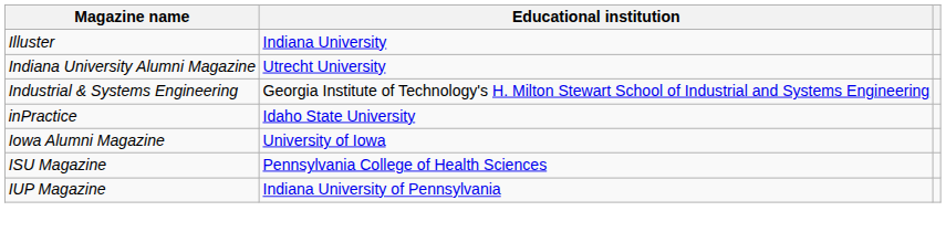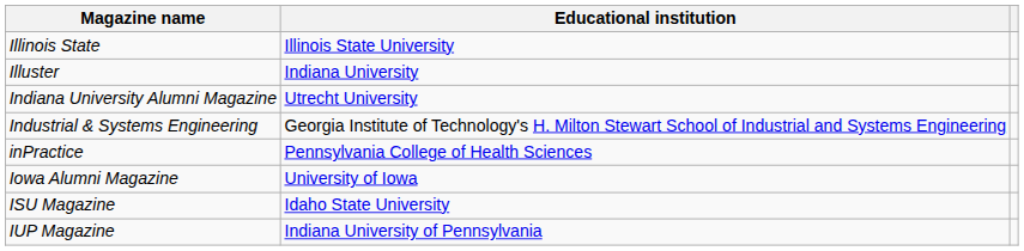 <table class="wikitable">
 <tr>
 <th>Magazine name</th>
 <th>Educational institution</th>
 <th></th>
+</tr>
+<tr>
+<td><em>Illinois State</em></td>
+<td><a href='#'>Illinois State University</a></td>
+<td></td>
 </tr>
 <tr>
 <td><em>Illuster</em></td>
 <td><a href='#'>Indiana University</a></td>
 <td></td>
 </tr>
 <tr>
 <td><em>Indiana University Alumni Magazine</em></td>
 <td><a href='#'>Utrecht University</a></td>
 <td></td>
 </tr>
 <tr>
 <td><em>Industrial & Systems Engineering</em></td>
 <td>Georgia Institute of Technology's <a href='#'>H. Milton Stewart School of Industrial and Systems Engineering</a></td>
 <td></td>
 </tr>
 <tr>
 <td><em>inPractice</em></td>
-<td><a href='#'>Idaho State University</a></td>
+<td><a href='#'>Pennsylvania College of Health Sciences</a></td>
 <td></td>
 </tr>
 <tr>
 <td><em>Iowa Alumni Magazine</em></td>
 <td><a href='#'>University of Iowa</a></td>
 <td></td>
 </tr>
 <tr>
 <td><em>ISU Magazine</em></td>
-<td><a href='#'>Pennsylvania College of Health Sciences</a></td>
+<td><a href='#'>Idaho State University</a></td>
 <td></td>
 </tr>
 <tr>
 <td><em>IUP Magazine</em></td>
 <td><a href='#'>Indiana University of Pennsylvania</a></td>
 <td></td>
 </tr>
 </table>
